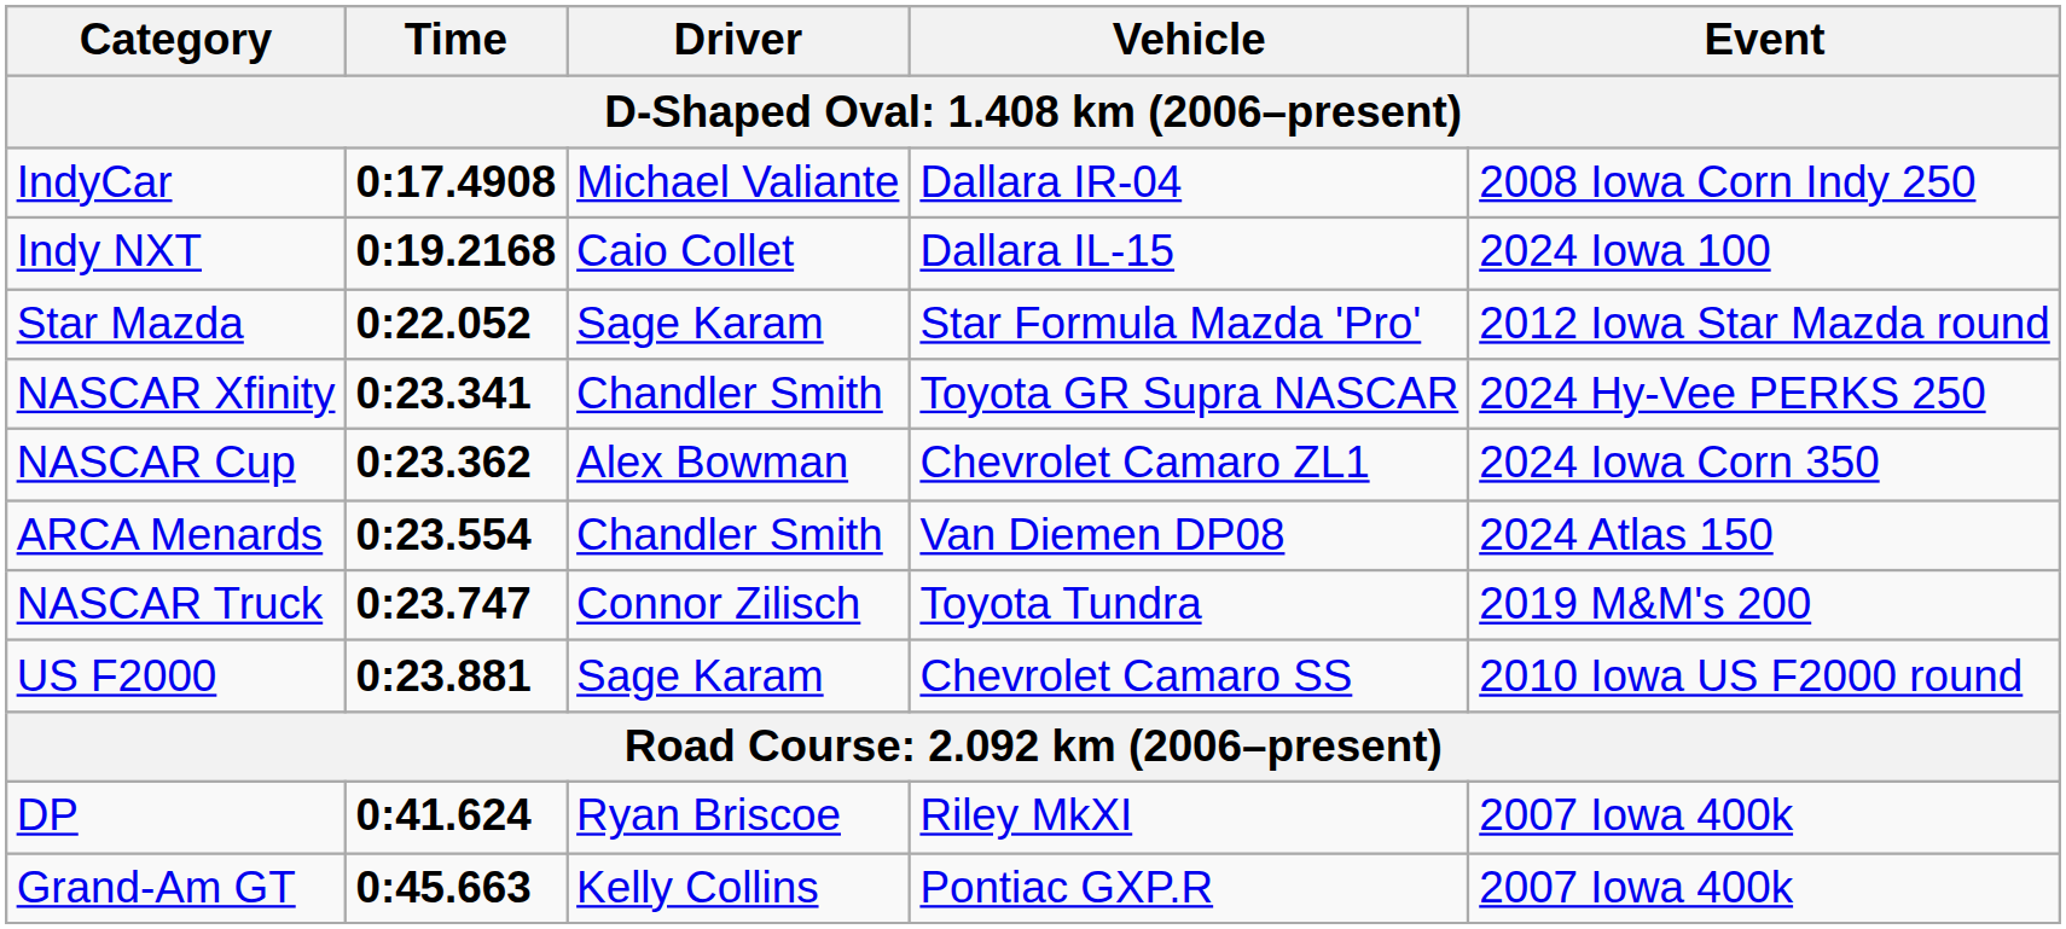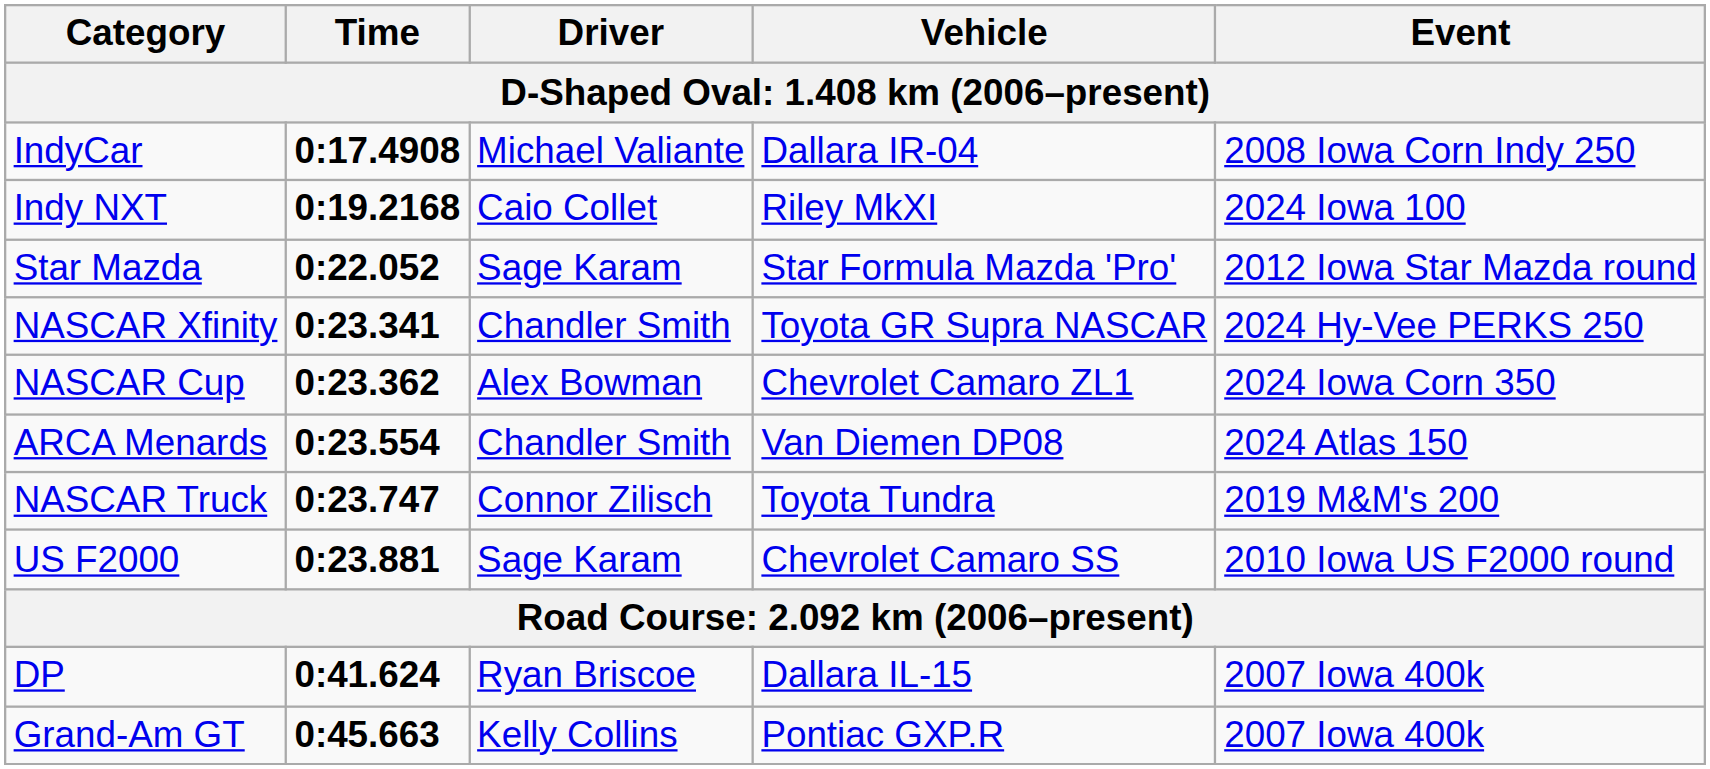 <table class="wikitable">
 <tr>
 <th>Category</th>
 <th>Time</th>
 <th>Driver</th>
 <th>Vehicle</th>
 <th>Event</th>
 </tr>
 <tr>
 <th colspan="5">D-Shaped Oval: 1.408 km (2006–present)</th>
 </tr>
 <tr>
 <td><a href='#'>IndyCar</a></td>
 <td><strong>0:17.4908</strong></td>
 <td> <a href='#'>Michael Valiante</a></td>
 <td><a href='#'>Dallara IR-04</a></td>
 <td><a href='#'>2008 Iowa Corn Indy 250</a></td>
 </tr>
 <tr>
 <td><a href='#'>Indy NXT</a></td>
 <td><strong>0:19.2168</strong></td>
 <td> <a href='#'>Caio Collet</a></td>
-<td><a href='#'>Dallara IL-15</a></td>
+<td><a href='#'>Riley MkXI</a></td>
 <td><a href='#'>2024 Iowa 100</a></td>
 </tr>
 <tr>
 <td><a href='#'>Star Mazda</a></td>
 <td><strong>0:22.052</strong></td>
 <td> <a href='#'>Sage Karam</a></td>
 <td><a href='#'>Star Formula Mazda 'Pro'</a></td>
 <td><a href='#'>2012 Iowa Star Mazda round</a></td>
 </tr>
 <tr>
 <td><a href='#'>NASCAR Xfinity</a></td>
 <td><strong>0:23.341</strong></td>
 <td> <a href='#'>Chandler Smith</a></td>
 <td><a href='#'>Toyota GR Supra NASCAR</a></td>
 <td><a href='#'>2024 Hy-Vee PERKS 250</a></td>
 </tr>
 <tr>
 <td><a href='#'>NASCAR Cup</a></td>
 <td><strong>0:23.362</strong></td>
 <td> <a href='#'>Alex Bowman</a></td>
 <td><a href='#'>Chevrolet Camaro ZL1</a></td>
 <td><a href='#'>2024 Iowa Corn 350</a></td>
 </tr>
 <tr>
 <td><a href='#'>ARCA Menards</a></td>
 <td><strong>0:23.554</strong></td>
 <td> <a href='#'>Chandler Smith</a></td>
 <td><a href='#'>Van Diemen DP08</a></td>
 <td><a href='#'>2024 Atlas 150</a></td>
 </tr>
 <tr>
 <td><a href='#'>NASCAR Truck</a></td>
 <td><strong>0:23.747</strong></td>
 <td> <a href='#'>Connor Zilisch</a></td>
 <td><a href='#'>Toyota Tundra</a></td>
 <td><a href='#'>2019 M&M's 200</a></td>
 </tr>
 <tr>
 <td><a href='#'>US F2000</a></td>
 <td><strong>0:23.881</strong></td>
 <td> <a href='#'>Sage Karam</a></td>
 <td><a href='#'>Chevrolet Camaro SS</a></td>
 <td><a href='#'>2010 Iowa US F2000 round</a></td>
 </tr>
 <tr>
 <th colspan="5">Road Course: 2.092 km (2006–present)</th>
 </tr>
 <tr>
 <td><a href='#'>DP</a></td>
 <td><strong>0:41.624</strong></td>
 <td> <a href='#'>Ryan Briscoe</a></td>
-<td><a href='#'>Riley MkXI</a></td>
+<td><a href='#'>Dallara IL-15</a></td>
 <td><a href='#'>2007 Iowa 400k</a></td>
 </tr>
 <tr>
 <td><a href='#'>Grand-Am GT</a></td>
 <td><strong>0:45.663</strong></td>
 <td> <a href='#'>Kelly Collins</a></td>
 <td><a href='#'>Pontiac GXP.R</a></td>
 <td><a href='#'>2007 Iowa 400k</a></td>
 </tr>
 <tr>
 </tr>
 </table>
